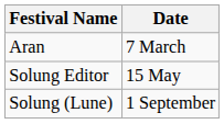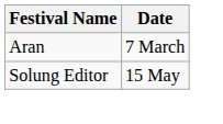 <table class="wikitable">
 <tr>
 <th>Festival Name</th>
 <th>Date</th>
 </tr>
 <tr>
 <td>Aran</td>
 <td>7 March</td>
 </tr>
 <tr>
 <td>Solung Editor</td>
 <td>15 May</td>
 </tr>
-<tr>
-<td>Solung (Lune)</td>
-<td>1 September</td>
-</tr>
 </table>
